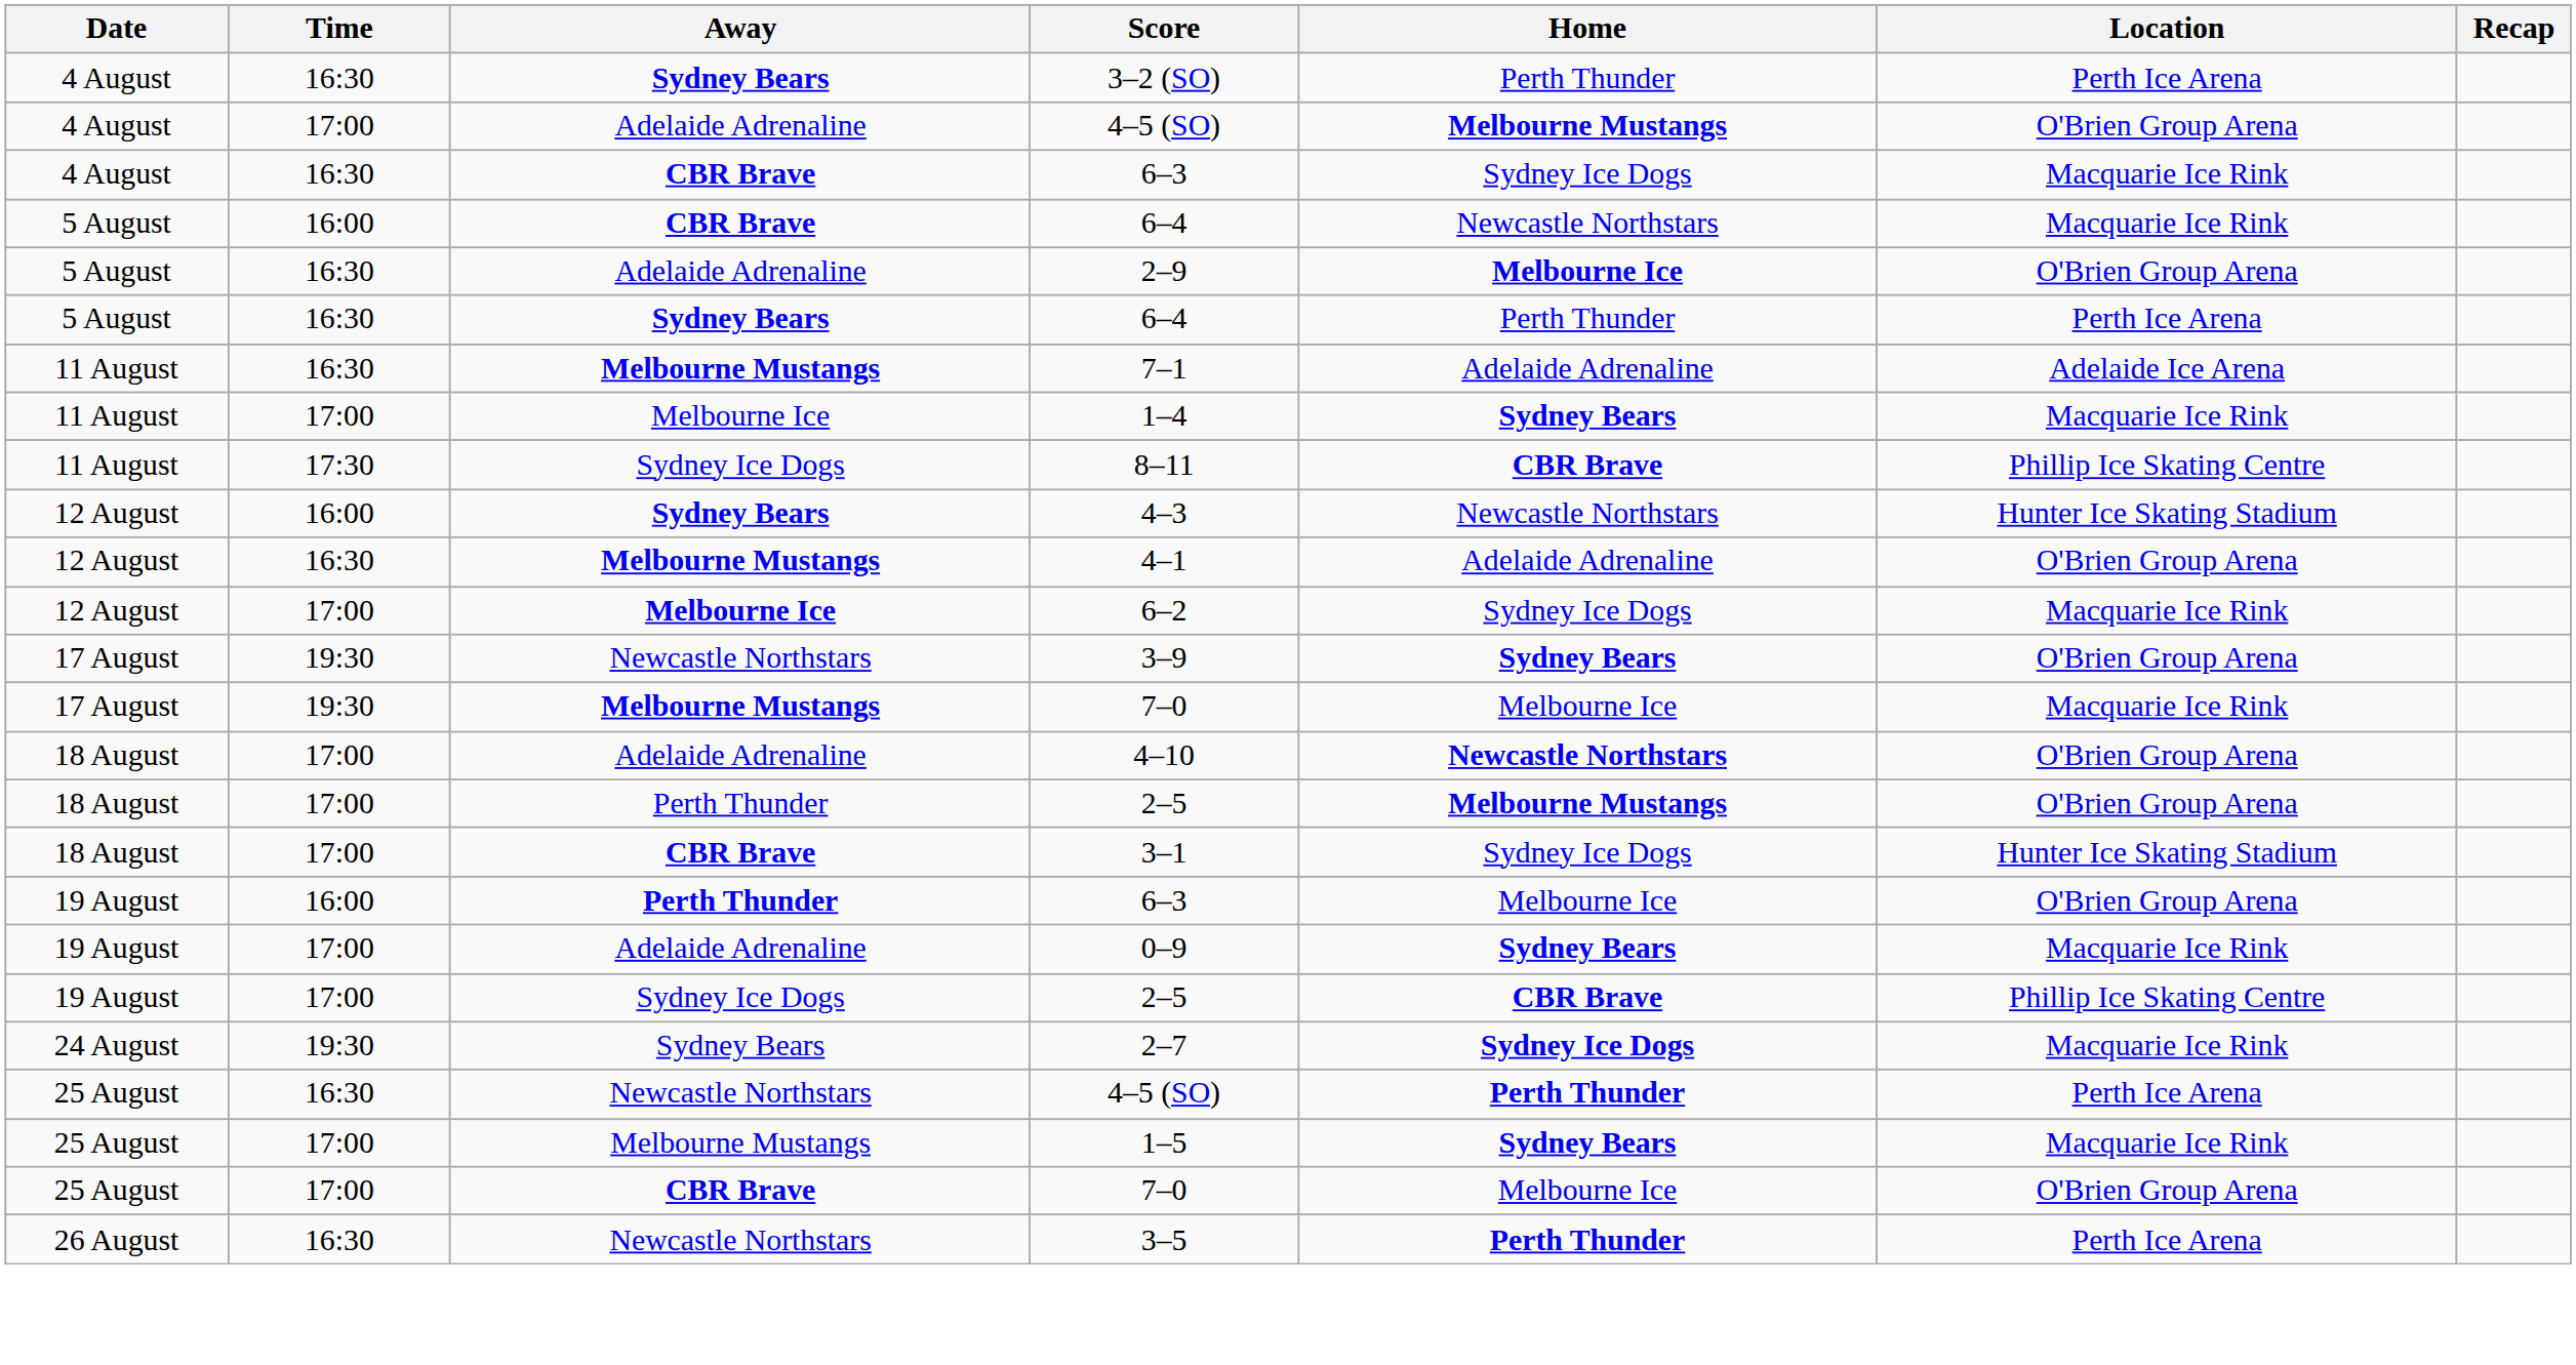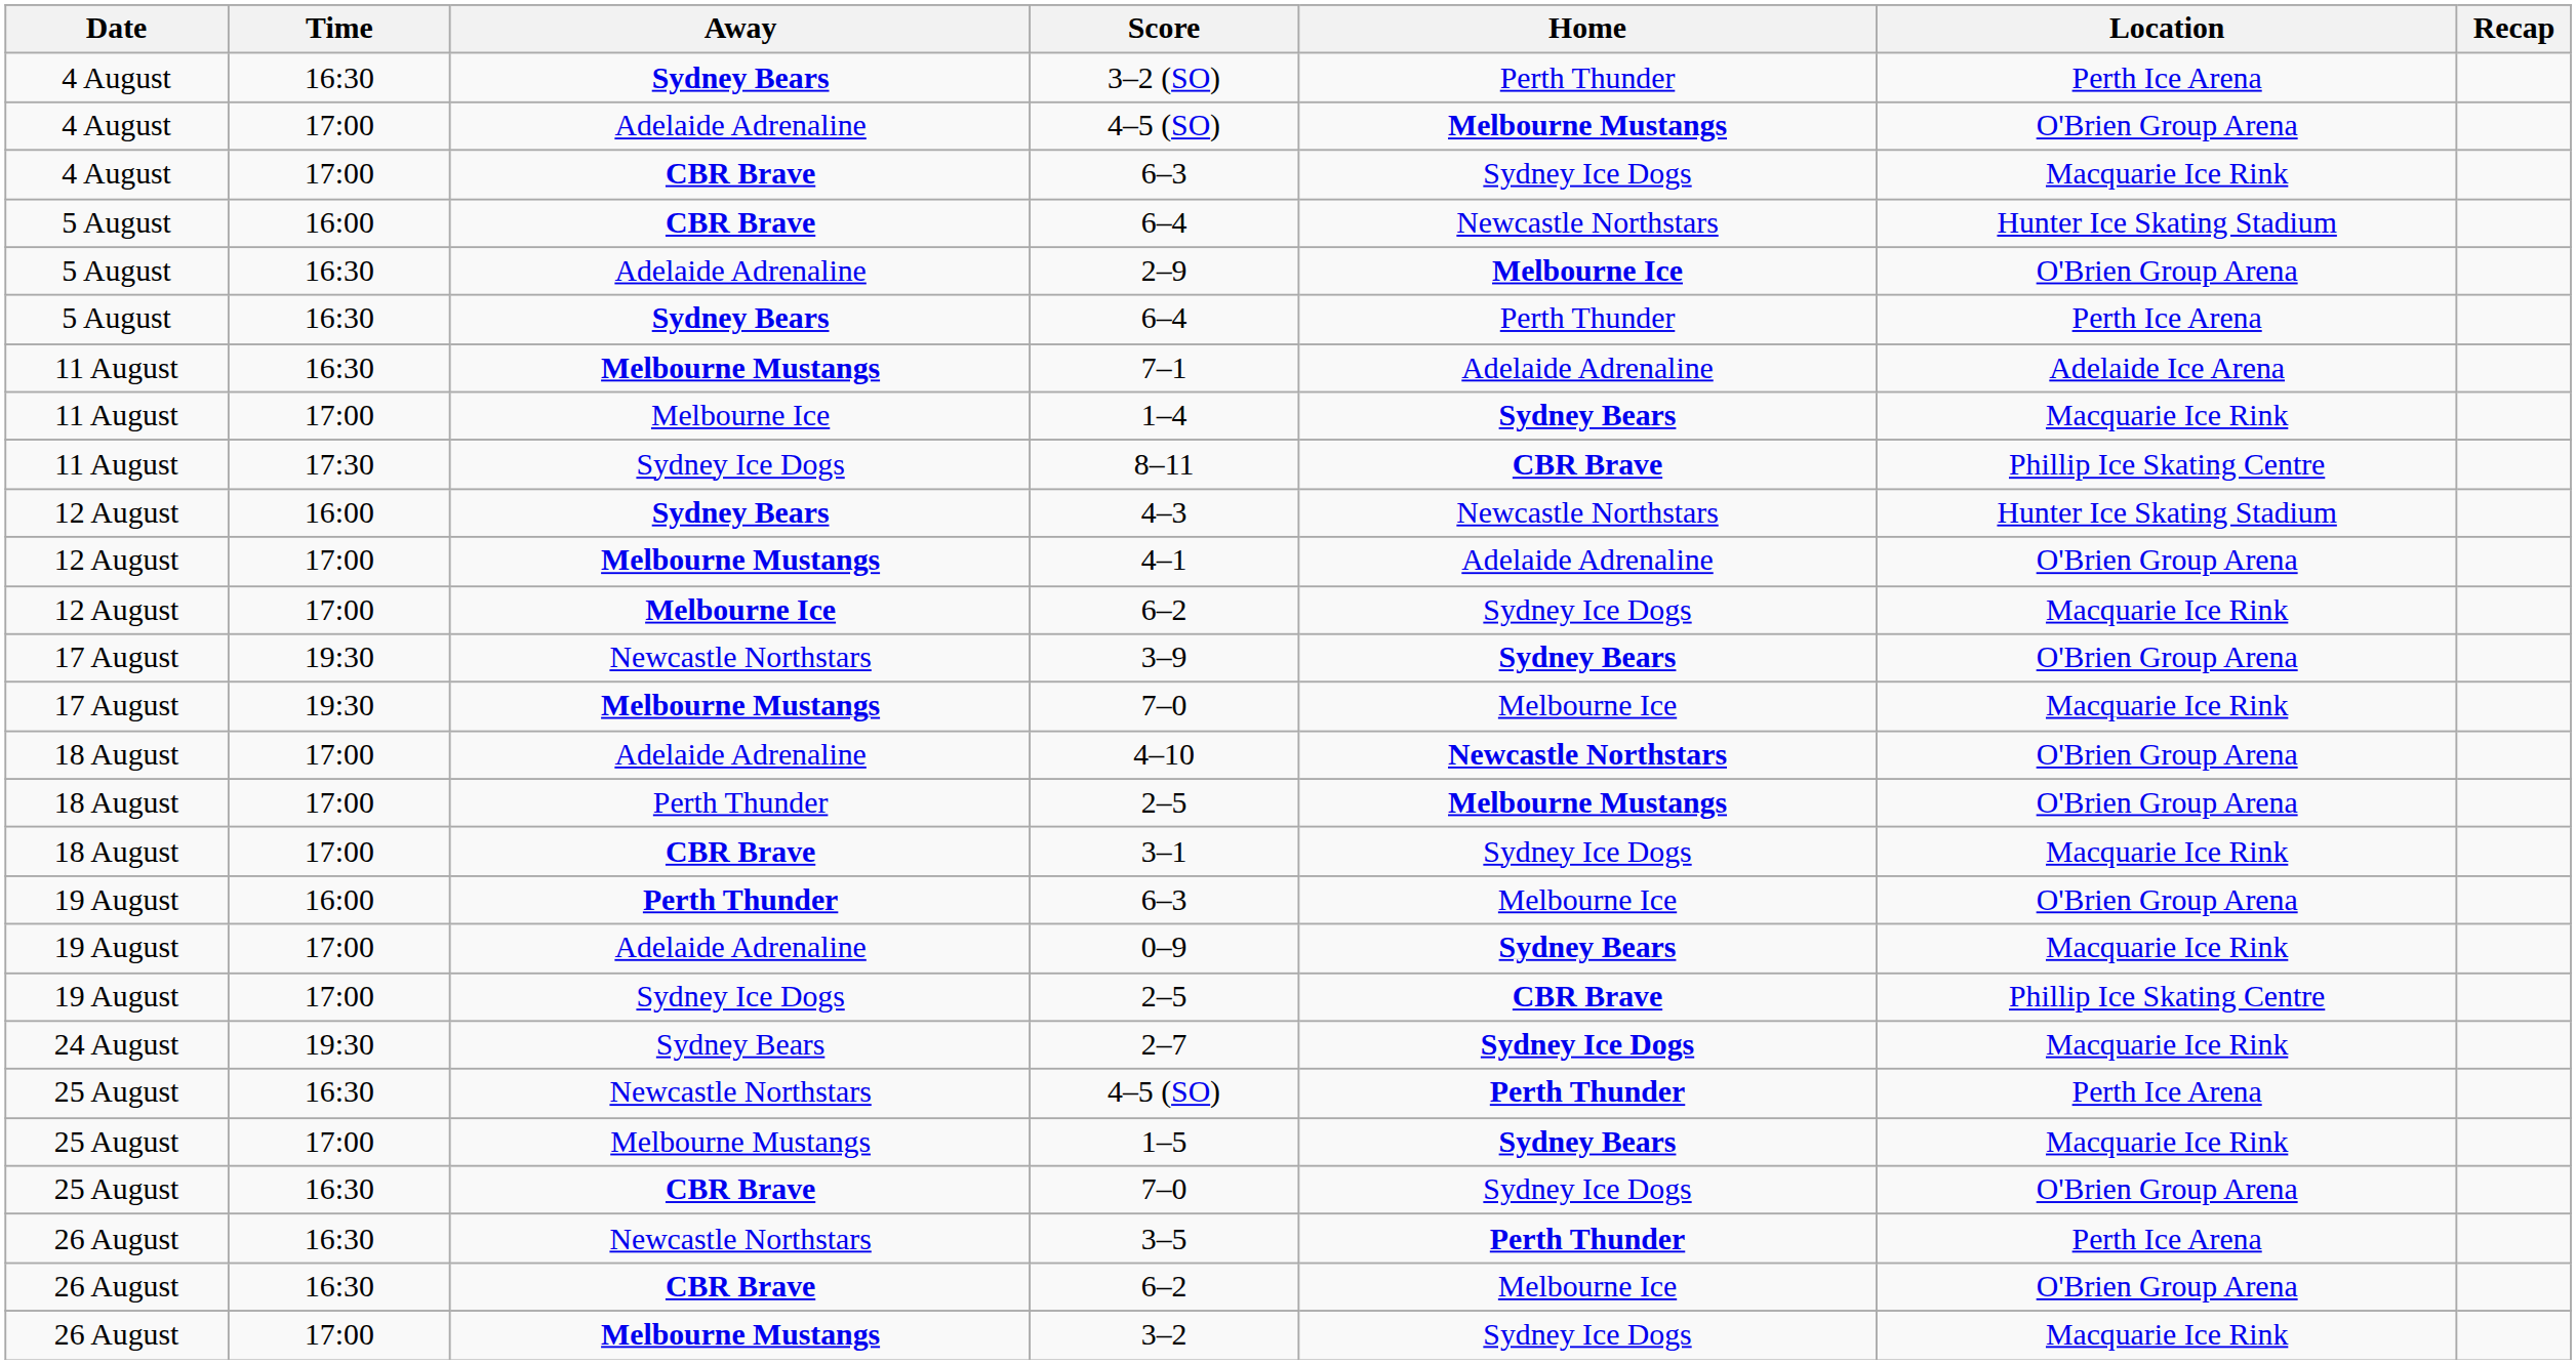 <table class="wikitable" width="85%" style="margin: 1em auto 1em auto">
 <tr>
 <th width="5%">Date</th>
 <th width="5%">Time</th>
 <th width="13%">Away</th>
 <th width="6%">Score</th>
 <th width="13%">Home</th>
 <th width="13%">Location</th>
 <th width="1%">Recap</th>
 </tr>
 <tr align="center">
 <td>4 August</td>
 <td>16:30</td>
 <td><strong><a href='#'>Sydney Bears</a></strong></td>
 <td>3–2 (<a href='#'>SO</a>)</td>
 <td><a href='#'>Perth Thunder</a></td>
 <td><a href='#'>Perth Ice Arena</a></td>
 <td></td>
 </tr>
 <tr align="center">
 <td>4 August</td>
 <td>17:00</td>
 <td><a href='#'>Adelaide Adrenaline</a></td>
 <td>4–5 (<a href='#'>SO</a>)</td>
 <td><strong><a href='#'>Melbourne Mustangs</a></strong></td>
 <td><a href='#'>O'Brien Group Arena</a></td>
 <td></td>
 </tr>
 <tr align="center">
 <td>4 August</td>
-<td>16:30</td>
+<td>17:00</td>
 <td><strong><a href='#'>CBR Brave</a></strong></td>
 <td>6–3</td>
 <td><a href='#'>Sydney Ice Dogs</a></td>
 <td><a href='#'>Macquarie Ice Rink</a></td>
 <td></td>
 </tr>
 <tr align="center">
 <td>5 August</td>
 <td>16:00</td>
 <td><strong><a href='#'>CBR Brave</a></strong></td>
 <td>6–4</td>
 <td><a href='#'>Newcastle Northstars</a></td>
-<td><a href='#'>Macquarie Ice Rink</a></td>
+<td><a href='#'>Hunter Ice Skating Stadium</a></td>
 <td></td>
 </tr>
 <tr align="center">
 <td>5 August</td>
 <td>16:30</td>
 <td><a href='#'>Adelaide Adrenaline</a></td>
 <td>2–9</td>
 <td><strong><a href='#'>Melbourne Ice</a></strong></td>
 <td><a href='#'>O'Brien Group Arena</a></td>
 <td></td>
 </tr>
 <tr align="center">
 <td>5 August</td>
 <td>16:30</td>
 <td><strong><a href='#'>Sydney Bears</a></strong></td>
 <td>6–4</td>
 <td><a href='#'>Perth Thunder</a></td>
 <td><a href='#'>Perth Ice Arena</a></td>
 <td></td>
 </tr>
 <tr align="center">
 <td>11 August</td>
 <td>16:30</td>
 <td><strong><a href='#'>Melbourne Mustangs</a></strong></td>
 <td>7–1</td>
 <td><a href='#'>Adelaide Adrenaline</a></td>
 <td><a href='#'>Adelaide Ice Arena</a></td>
 <td></td>
 </tr>
 <tr align="center">
 <td>11 August</td>
 <td>17:00</td>
 <td><a href='#'>Melbourne Ice</a></td>
 <td>1–4</td>
 <td><strong><a href='#'>Sydney Bears</a></strong></td>
 <td><a href='#'>Macquarie Ice Rink</a></td>
 <td></td>
 </tr>
 <tr align="center">
 <td>11 August</td>
 <td>17:30</td>
 <td><a href='#'>Sydney Ice Dogs</a></td>
 <td>8–11</td>
 <td><strong><a href='#'>CBR Brave</a></strong></td>
 <td><a href='#'>Phillip Ice Skating Centre</a></td>
 <td></td>
 </tr>
 <tr align="center">
 <td>12 August</td>
 <td>16:00</td>
 <td><strong><a href='#'>Sydney Bears</a></strong></td>
 <td>4–3</td>
 <td><a href='#'>Newcastle Northstars</a></td>
 <td><a href='#'>Hunter Ice Skating Stadium</a></td>
 <td></td>
 </tr>
 <tr align="center">
 <td>12 August</td>
-<td>16:30</td>
+<td>17:00</td>
 <td><strong><a href='#'>Melbourne Mustangs</a></strong></td>
 <td>4–1</td>
 <td><a href='#'>Adelaide Adrenaline</a></td>
 <td><a href='#'>O'Brien Group Arena</a></td>
 <td></td>
 </tr>
 <tr align="center">
 <td>12 August</td>
 <td>17:00</td>
 <td><strong><a href='#'>Melbourne Ice</a></strong></td>
 <td>6–2</td>
 <td><a href='#'>Sydney Ice Dogs</a></td>
 <td><a href='#'>Macquarie Ice Rink</a></td>
 <td></td>
 </tr>
 <tr align="center">
 <td>17 August</td>
 <td>19:30</td>
 <td><a href='#'>Newcastle Northstars</a></td>
 <td>3–9</td>
 <td><strong><a href='#'>Sydney Bears</a></strong></td>
 <td><a href='#'>O'Brien Group Arena</a></td>
 <td></td>
 </tr>
 <tr align="center">
 <td>17 August</td>
 <td>19:30</td>
 <td><strong><a href='#'>Melbourne Mustangs</a></strong></td>
 <td>7–0</td>
 <td><a href='#'>Melbourne Ice</a></td>
 <td><a href='#'>Macquarie Ice Rink</a></td>
 <td></td>
 </tr>
 <tr align="center">
 <td>18 August</td>
 <td>17:00</td>
 <td><a href='#'>Adelaide Adrenaline</a></td>
 <td>4–10</td>
 <td><strong><a href='#'>Newcastle Northstars</a></strong></td>
 <td><a href='#'>O'Brien Group Arena</a></td>
 <td></td>
 </tr>
 <tr align="center">
 <td>18 August</td>
 <td>17:00</td>
 <td><a href='#'>Perth Thunder</a></td>
 <td>2–5</td>
 <td><strong><a href='#'>Melbourne Mustangs</a></strong></td>
 <td><a href='#'>O'Brien Group Arena</a></td>
 <td></td>
 </tr>
 <tr align="center">
 <td>18 August</td>
 <td>17:00</td>
 <td><strong><a href='#'>CBR Brave</a></strong></td>
 <td>3–1</td>
 <td><a href='#'>Sydney Ice Dogs</a></td>
-<td><a href='#'>Hunter Ice Skating Stadium</a></td>
+<td><a href='#'>Macquarie Ice Rink</a></td>
 <td></td>
 </tr>
 <tr align="center">
 <td>19 August</td>
 <td>16:00</td>
 <td><strong><a href='#'>Perth Thunder</a></strong></td>
 <td>6–3</td>
 <td><a href='#'>Melbourne Ice</a></td>
 <td><a href='#'>O'Brien Group Arena</a></td>
 <td></td>
 </tr>
 <tr align="center">
 <td>19 August</td>
 <td>17:00</td>
 <td><a href='#'>Adelaide Adrenaline</a></td>
 <td>0–9</td>
 <td><strong><a href='#'>Sydney Bears</a></strong></td>
 <td><a href='#'>Macquarie Ice Rink</a></td>
 <td></td>
 </tr>
 <tr align="center">
 <td>19 August</td>
 <td>17:00</td>
 <td><a href='#'>Sydney Ice Dogs</a></td>
 <td>2–5</td>
 <td><strong><a href='#'>CBR Brave</a></strong></td>
 <td><a href='#'>Phillip Ice Skating Centre</a></td>
 <td></td>
 </tr>
 <tr align="center">
 <td>24 August</td>
 <td>19:30</td>
 <td><a href='#'>Sydney Bears</a></td>
 <td>2–7</td>
 <td><strong><a href='#'>Sydney Ice Dogs</a></strong></td>
 <td><a href='#'>Macquarie Ice Rink</a></td>
 <td></td>
 </tr>
 <tr align="center">
 <td>25 August</td>
 <td>16:30</td>
 <td><a href='#'>Newcastle Northstars</a></td>
 <td>4–5 (<a href='#'>SO</a>)</td>
 <td><strong><a href='#'>Perth Thunder</a></strong></td>
 <td><a href='#'>Perth Ice Arena</a></td>
 <td></td>
 </tr>
 <tr align="center">
 <td>25 August</td>
 <td>17:00</td>
 <td><a href='#'>Melbourne Mustangs</a></td>
 <td>1–5</td>
 <td><strong><a href='#'>Sydney Bears</a></strong></td>
 <td><a href='#'>Macquarie Ice Rink</a></td>
 <td></td>
 </tr>
 <tr align="center">
 <td>25 August</td>
-<td>17:00</td>
+<td>16:30</td>
 <td><strong><a href='#'>CBR Brave</a></strong></td>
 <td>7–0</td>
-<td><a href='#'>Melbourne Ice</a></td>
+<td><a href='#'>Sydney Ice Dogs</a></td>
 <td><a href='#'>O'Brien Group Arena</a></td>
 <td></td>
 </tr>
 <tr align="center">
 <td>26 August</td>
 <td>16:30</td>
 <td><a href='#'>Newcastle Northstars</a></td>
 <td>3–5</td>
 <td><strong><a href='#'>Perth Thunder</a></strong></td>
 <td><a href='#'>Perth Ice Arena</a></td>
 <td></td>
 </tr>
+<tr align="center">
+<td>26 August</td>
+<td>16:30</td>
+<td><strong><a href='#'>CBR Brave</a></strong></td>
+<td>6–2</td>
+<td><a href='#'>Melbourne Ice</a></td>
+<td><a href='#'>O'Brien Group Arena</a></td>
+<td></td>
+</tr>
+<tr align="center">
+<td>26 August</td>
+<td>17:00</td>
+<td><strong><a href='#'>Melbourne Mustangs</a></strong></td>
+<td>3–2</td>
+<td><a href='#'>Sydney Ice Dogs</a></td>
+<td><a href='#'>Macquarie Ice Rink</a></td>
+<td></td>
+</tr>
 </table>
